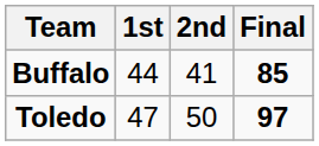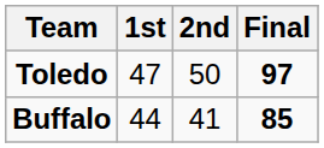 <table class="wikitable" style="text-align:center">
 <tr>
 <th>Team</th>
 <th>1st</th>
 <th>2nd</th>
 <th>Final</th>
 </tr>
 <tr>
+<td><strong>Toledo</strong></td>
+<td>47</td>
+<td>50</td>
+<td><strong>97</strong></td>
+</tr>
+<tr>
 <td><strong>Buffalo</strong></td>
 <td>44</td>
 <td>41</td>
 <td><strong>85</strong></td>
 </tr>
-<tr>
-<td><strong>Toledo</strong></td>
-<td>47</td>
-<td>50</td>
-<td><strong>97</strong></td>
-</tr>
 </table>
